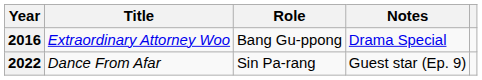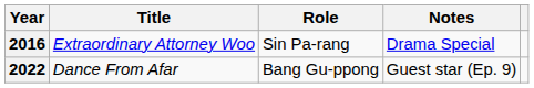 <table class="wikitable plainrowheaders sortable">
 <tr>
 <th scope="col">Year</th>
 <th scope="col">Title</th>
 <th scope="col">Role</th>
 <th scope="col">Notes</th>
 <th scope="col" class="unsortable"></th>
 </tr>
 <tr>
 <th scope="row">2016</th>
 <td><em><a href='#'>Extraordinary Attorney Woo</a></em></td>
-<td>Bang Gu-ppong</td>
+<td>Sin Pa-rang</td>
 <td><a href='#'>Drama Special</a></td>
 <td style="text-align:center"></td>
 </tr>
 <tr>
 <th scope="row">2022</th>
 <td><em>Dance From Afar</em></td>
-<td>Sin Pa-rang</td>
+<td>Bang Gu-ppong</td>
 <td>Guest star (Ep. 9)</td>
 <td style="text-align:center"></td>
 </tr>
 </table>
